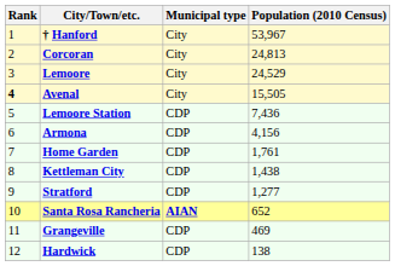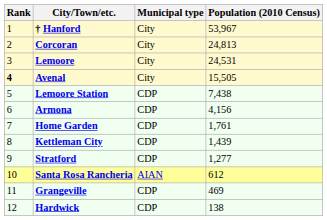 <table class="wikitable sortable">
 <tr>
 <th>Rank</th>
 <th>City/Town/etc.</th>
 <th>Municipal type</th>
 <th>Population (2010 Census)</th>
 </tr>
 <tr style="background-color:#FFFACD;">
 <td>1</td>
 <td><strong>†</strong> <strong><a href='#'>Hanford</a></strong></td>
 <td>City</td>
 <td>53,967</td>
 </tr>
 <tr style="background-color:#FFFACD;">
 <td>2</td>
 <td><strong><a href='#'>Corcoran</a></strong></td>
 <td>City</td>
 <td>24,813</td>
 </tr>
 <tr style="background-color:#FFFACD;">
 <td>3</td>
 <td><strong><a href='#'>Lemoore</a></strong></td>
 <td>City</td>
-<td>24,529</td>
+<td>24,531</td>
 </tr>
 <tr style="background-color:#FFFACD;">
 <td><strong>4</strong></td>
 <td><strong><a href='#'>Avenal</a></strong></td>
 <td>City</td>
 <td>15,505</td>
 </tr>
 <tr style="background-color:#F0FFF0;">
 <td>5</td>
 <td><strong><a href='#'>Lemoore Station</a></strong></td>
 <td>CDP</td>
-<td>7,436</td>
+<td>7,438</td>
 </tr>
 <tr style="background-color:#F0FFF0;">
 <td>6</td>
 <td><strong><a href='#'>Armona</a></strong></td>
 <td>CDP</td>
 <td>4,156</td>
 </tr>
 <tr style="background-color:#F0FFF0;">
 <td>7</td>
 <td><strong><a href='#'>Home Garden</a></strong></td>
 <td>CDP</td>
 <td>1,761</td>
 </tr>
 <tr style="background-color:#F0FFF0;">
 <td>8</td>
 <td><strong><a href='#'>Kettleman City</a></strong></td>
 <td>CDP</td>
-<td>1,438</td>
+<td>1,439</td>
 </tr>
 <tr style="background-color:#F0FFF0;">
 <td>9</td>
 <td><strong><a href='#'>Stratford</a></strong></td>
 <td>CDP</td>
 <td>1,277</td>
 </tr>
 <tr style="background-color:#FFFF99;">
 <td>10</td>
 <td><strong><a href='#'>Santa Rosa Rancheria</a></strong></td>
-<td><strong><a href='#'>AIAN</a></strong></td>
-<td>652</td>
+<td><a href='#'>AIAN</a></td>
+<td>612</td>
 </tr>
 <tr style="background-color:#F0FFF0;">
 <td>11</td>
 <td><strong><a href='#'>Grangeville</a></strong></td>
 <td>CDP</td>
 <td>469</td>
 </tr>
 <tr style="background-color:#F0FFF0;">
 <td>12</td>
 <td><strong><a href='#'>Hardwick</a></strong></td>
 <td>CDP</td>
 <td>138</td>
 </tr>
 </table>
